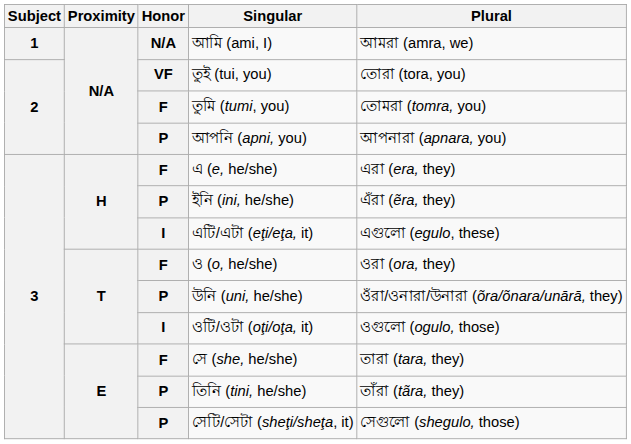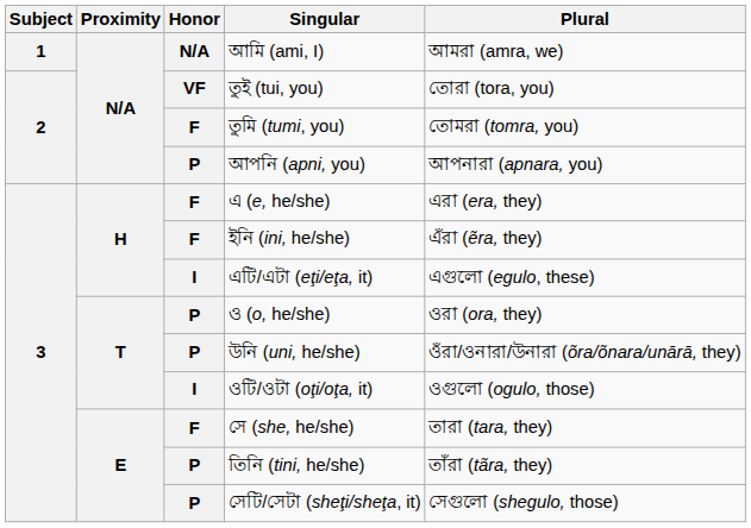 <table class="wikitable">
 <tr>
 <th>Subject</th>
 <th>Proximity</th>
 <th>Honor</th>
 <th>Singular</th>
 <th>Plural</th>
 </tr>
 <tr>
 <th>1</th>
 <th rowspan="4">N/A</th>
 <th>N/A</th>
 <td>আমি (ami, I)</td>
 <td>আমরা (amra, we)</td>
 </tr>
 <tr>
 <th rowspan="3">2</th>
 <th>VF</th>
 <td>তুই (tui, you)</td>
 <td>তোরা (tora, you)</td>
 </tr>
 <tr>
 <th>F</th>
 <td>তুমি (<em>tumi</em>, you)</td>
 <td>তোমরা (<em>tomra,</em> you)</td>
 </tr>
 <tr>
 <th>P</th>
 <td>আপনি (<em>apni,</em> you)</td>
 <td>আপনারা (<em>apnara,</em> you)</td>
 </tr>
 <tr>
 <th rowspan="9">3</th>
 <th rowspan="3">H</th>
 <th>F</th>
 <td>এ (<em>e,</em> he/she)</td>
 <td>এরা (<em>era,</em> they)</td>
 </tr>
 <tr>
-<th>P</th>
+<th>F</th>
 <td>ইনি (<em>ini,</em> he/she)</td>
 <td>এঁরা (<em>ẽra,</em> they)</td>
 </tr>
 <tr>
 <th>I</th>
 <td>এটি/এটা (<em>eţi/eţa,</em> it)</td>
 <td>এগুলো (<em>egulo</em>, these)</td>
 </tr>
 <tr>
 <th rowspan="3">T</th>
-<th>F</th>
+<th>P</th>
 <td>ও (<em>o,</em> he/she)</td>
 <td>ওরা (<em>ora,</em> they)</td>
 </tr>
 <tr>
 <th>P</th>
 <td>উনি (<em>uni,</em> he/she)</td>
 <td>ওঁরা/ওনারা/উনারা (<em>õra/õnara/unārā,</em> they)</td>
 </tr>
 <tr>
 <th>I</th>
 <td>ওটি/ওটা (<em>oţi/oţa,</em> it)</td>
 <td>ওগুলো (<em>ogulo,</em> those)</td>
 </tr>
 <tr i>
 <th rowspan="3">E</th>
 <th>F</th>
 <td>সে (<em>she,</em> he/she)</td>
 <td>তারা (<em>tara,</em> they)</td>
 </tr>
 <tr>
 <th>P</th>
 <td>তিনি (<em>tini,</em> he/she)</td>
 <td>তাঁরা (<em>tãra,</em> they)</td>
 </tr>
 <tr>
 <th>P</th>
 <td>সেটি/সেটা (<em>sheţi/sheţa</em>, it)</td>
 <td>সেগুলো (<em>shegulo,</em> those)</td>
 </tr>
 </table>
